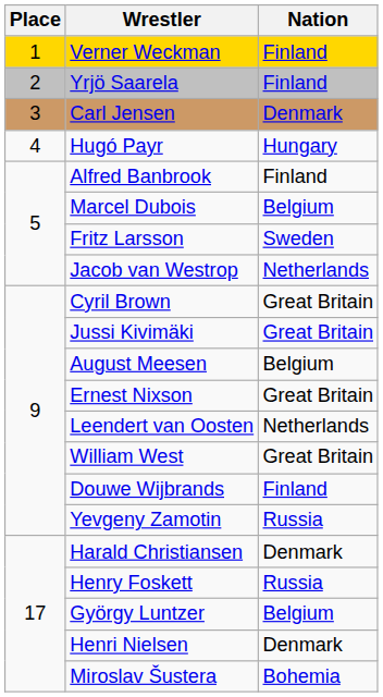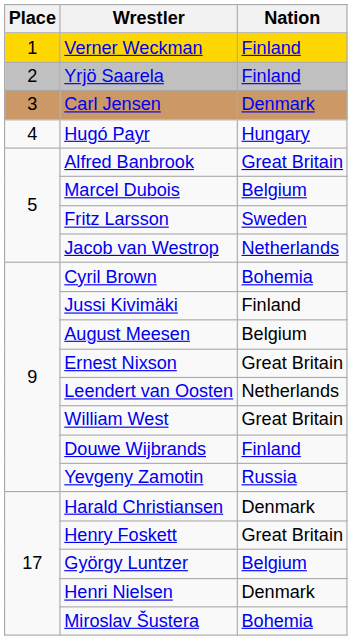 <table class=wikitable>
 <tr>
 <th>Place</th>
 <th>Wrestler</th>
 <th>Nation</th>
 </tr>
 <tr bgcolor=gold>
 <td align=center>1</td>
 <td><a href='#'>Verner Weckman</a></td>
 <td> <a href='#'>Finland</a></td>
 </tr>
 <tr bgcolor=silver>
 <td align=center>2</td>
 <td><a href='#'>Yrjö Saarela</a></td>
 <td> <a href='#'>Finland</a></td>
 </tr>
 <tr bgcolor=cc9966>
 <td align=center>3</td>
 <td><a href='#'>Carl Jensen</a></td>
 <td> <a href='#'>Denmark</a></td>
 </tr>
 <tr>
 <td align=center>4</td>
 <td><a href='#'>Hugó Payr</a></td>
 <td> <a href='#'>Hungary</a></td>
 </tr>
 <tr>
 <td align=center rowspan=4>5</td>
 <td><a href='#'>Alfred Banbrook</a></td>
-<td> Finland</td>
+<td> <a href='#'>Great Britain</a></td>
 </tr>
 <tr>
 <td><a href='#'>Marcel Dubois</a></td>
 <td> <a href='#'>Belgium</a></td>
 </tr>
 <tr>
 <td><a href='#'>Fritz Larsson</a></td>
 <td> <a href='#'>Sweden</a></td>
 </tr>
 <tr>
 <td><a href='#'>Jacob van Westrop</a></td>
 <td> <a href='#'>Netherlands</a></td>
 </tr>
 <tr>
 <td align=center rowspan=8>9</td>
 <td><a href='#'>Cyril Brown</a></td>
-<td> Great Britain</td>
+<td> <a href='#'>Bohemia</a></td>
 </tr>
 <tr>
 <td><a href='#'>Jussi Kivimäki</a></td>
-<td> <a href='#'>Great Britain</a></td>
+<td> Finland</td>
 </tr>
 <tr>
 <td><a href='#'>August Meesen</a></td>
 <td> Belgium</td>
 </tr>
 <tr>
 <td><a href='#'>Ernest Nixson</a></td>
 <td> Great Britain</td>
 </tr>
 <tr>
 <td><a href='#'>Leendert van Oosten</a></td>
 <td> Netherlands</td>
 </tr>
 <tr>
 <td><a href='#'>William West</a></td>
 <td> Great Britain</td>
 </tr>
 <tr>
 <td><a href='#'>Douwe Wijbrands</a></td>
 <td> <a href='#'>Finland</a></td>
 </tr>
 <tr>
 <td><a href='#'>Yevgeny Zamotin</a></td>
 <td> <a href='#'>Russia</a></td>
 </tr>
 <tr>
 <td align=center rowspan=5>17</td>
 <td><a href='#'>Harald Christiansen</a></td>
 <td> Denmark</td>
 </tr>
 <tr>
 <td><a href='#'>Henry Foskett</a></td>
-<td> <a href='#'>Russia</a></td>
+<td> Great Britain</td>
 </tr>
 <tr>
 <td><a href='#'>György Luntzer</a></td>
 <td> <a href='#'>Belgium</a></td>
 </tr>
 <tr>
 <td><a href='#'>Henri Nielsen</a></td>
 <td> Denmark</td>
 </tr>
 <tr>
 <td><a href='#'>Miroslav Šustera</a></td>
 <td> <a href='#'>Bohemia</a></td>
 </tr>
 </table>
